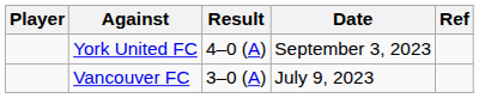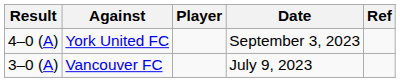 <table class="wikitable">
 <tr>
+<th>Result</th>
+<th>Against</th>
 <th>Player</th>
-<th>Against</th>
-<th>Result</th>
 <th>Date</th>
 <th>Ref</th>
 </tr>
 <tr>
+<td>4–0 (<a href='#'>A</a>)</td>
+<td><a href='#'>York United FC</a></td>
 <td> </td>
-<td><a href='#'>York United FC</a></td>
-<td>4–0 (<a href='#'>A</a>)</td>
 <td>September 3, 2023</td>
 <td></td>
 </tr>
 <tr>
+<td>3–0 (<a href='#'>A</a>)</td>
+<td><a href='#'>Vancouver FC</a></td>
 <td> </td>
-<td><a href='#'>Vancouver FC</a></td>
-<td>3–0 (<a href='#'>A</a>)</td>
 <td>July 9, 2023</td>
 <td></td>
 </tr>
 </table>
